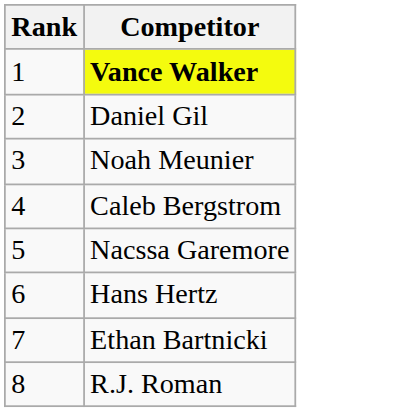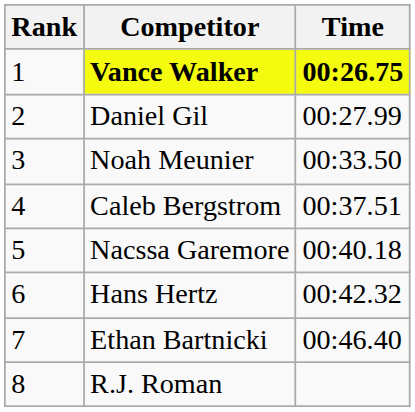 <table class="wikitable sortable collapsible">
 <tr>
 <th>Rank</th>
 <th>Competitor</th>
+<th>Time</th>
 </tr>
 <tr>
 <td>1</td>
 <td style="background-color:#F4FB0E"><strong>Vance Walker</strong></td>
+<td style="background-color:#F4FB0E"><strong>00:26.75</strong></td>
 </tr>
 <tr>
 <td>2</td>
 <td>Daniel Gil</td>
+<td>00:27.99</td>
 </tr>
 <tr>
 <td>3</td>
 <td>Noah Meunier</td>
+<td>00:33.50</td>
 </tr>
 <tr>
 <td>4</td>
 <td>Caleb Bergstrom</td>
+<td>00:37.51</td>
 </tr>
 <tr>
 <td>5</td>
 <td>Nacssa Garemore</td>
+<td>00:40.18</td>
 </tr>
 <tr>
 <td>6</td>
 <td>Hans Hertz</td>
+<td>00:42.32</td>
 </tr>
 <tr>
 <td>7</td>
 <td>Ethan Bartnicki</td>
+<td>00:46.40</td>
 </tr>
 <tr>
 <td>8</td>
 <td>R.J. Roman</td>
+<td></td>
 </tr>
 </table>
